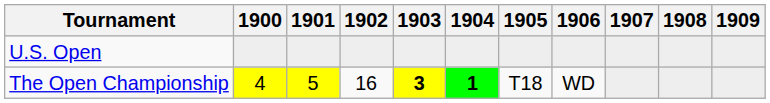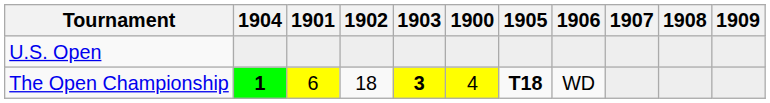 <table class="wikitable" style="font-size:95%;text-align:center;">
 <tr>
 <th>Tournament</th>
-<th>1900</th>
+<th>1904</th>
 <th>1901</th>
 <th>1902</th>
 <th>1903</th>
-<th>1904</th>
+<th>1900</th>
 <th>1905</th>
 <th>1906</th>
 <th>1907</th>
 <th>1908</th>
 <th>1909</th>
 </tr>
 <tr>
 <td align=left><a href='#'>U.S. Open</a></td>
 <td style="background:#eee;"></td>
 <td style="background:#eee;"></td>
 <td style="background:#eee;"></td>
 <td style="background:#eee;"></td>
 <td style="background:#eee;"></td>
 <td style="background:#eee;"></td>
 <td style="background:#eee;"></td>
 <td style="background:#eee;"></td>
 <td style="background:#eee;"></td>
 <td style="background:#eee;"></td>
 </tr>
 <tr>
 <td align=left><a href='#'>The Open Championship</a></td>
+<td style="background:lime;"><strong>1</strong></td>
+<td style="background:yellow;">6</td>
+<td>18</td>
+<td style="background:yellow;"><strong>3</strong></td>
 <td style="background:yellow;">4</td>
-<td style="background:yellow;">5</td>
-<td>16</td>
-<td style="background:yellow;"><strong>3</strong></td>
-<td style="background:lime;"><strong>1</strong></td>
-<td>T18</td>
+<td><strong>T18</strong></td>
 <td>WD</td>
 <td style="background:#eee;"></td>
 <td style="background:#eee;"></td>
 <td style="background:#eee;"></td>
 </tr>
 </table>
